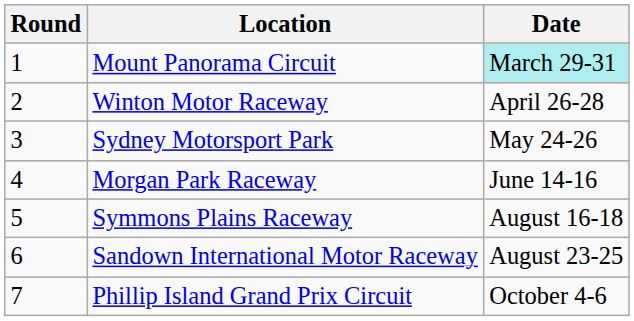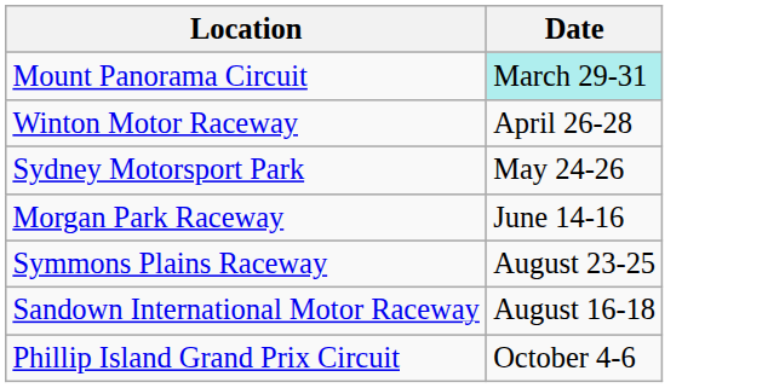 <table class="wikitable">
 <tr>
-<th>Round</th>
 <th>Location</th>
 <th>Date</th>
 </tr>
 <tr>
-<td>1</td>
 <td><a href='#'>Mount Panorama Circuit</a></td>
 <td style="background: paleturquoise;">March 29-31</td>
 </tr>
 <tr>
-<td>2</td>
 <td><a href='#'>Winton Motor Raceway</a></td>
 <td>April 26-28</td>
 </tr>
 <tr>
-<td>3</td>
 <td><a href='#'>Sydney Motorsport Park</a></td>
 <td>May 24-26</td>
 </tr>
 <tr>
-<td>4</td>
 <td><a href='#'>Morgan Park Raceway</a></td>
 <td>June 14-16</td>
 </tr>
 <tr>
-<td>5</td>
 <td><a href='#'>Symmons Plains Raceway</a></td>
+<td>August 23-25</td>
+</tr>
+<tr>
+<td><a href='#'>Sandown International Motor Raceway</a></td>
 <td>August 16-18</td>
 </tr>
 <tr>
-<td>6</td>
-<td><a href='#'>Sandown International Motor Raceway</a></td>
-<td>August 23-25</td>
-</tr>
-<tr>
-<td>7</td>
 <td><a href='#'>Phillip Island Grand Prix Circuit</a></td>
 <td>October 4-6</td>
 </tr>
 </table>
